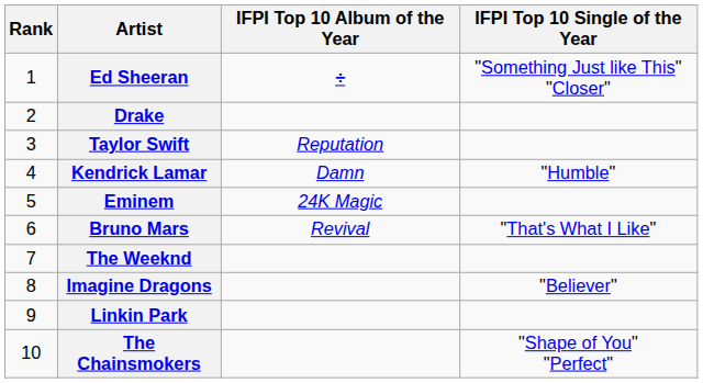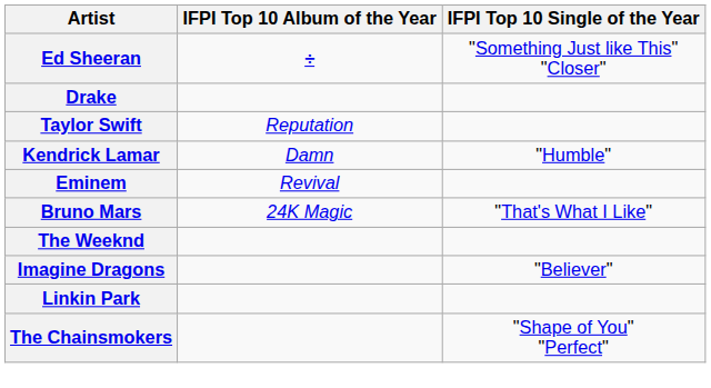 <table class="wikitable unsortable plainrowheaders" style="text-align:center; width:70%">
 <tr>
-<th>Rank</th>
 <th>Artist</th>
 <th>IFPI Top 10 Album of the Year</th>
 <th>IFPI Top 10 Single of the Year</th>
 </tr>
 <tr>
-<td>1</td>
 <th scope="row"><a href='#'>Ed Sheeran</a></th>
 <td><strong><em><a href='#'>÷</a></em></strong> </td>
 <td>"<a href='#'>Something Just like This</a>" <br>"<a href='#'>Closer</a>" </td>
 </tr>
 <tr>
-<td>2</td>
 <th scope="row"><a href='#'>Drake</a></th>
 <td></td>
 <td></td>
 </tr>
 <tr>
-<td>3</td>
 <th scope="row"><a href='#'>Taylor Swift</a></th>
 <td><em><a href='#'>Reputation</a></em> </td>
 <td></td>
 </tr>
 <tr>
-<td>4</td>
 <th scope="row"><a href='#'>Kendrick Lamar</a></th>
 <td><em><a href='#'>Damn</a></em> </td>
 <td>"<a href='#'>Humble</a>" </td>
 </tr>
 <tr>
-<td>5</td>
 <th scope="row"><a href='#'>Eminem</a></th>
-<td><em><a href='#'>24K Magic</a></em> </td>
+<td><em><a href='#'>Revival</a></em> </td>
 <td></td>
 </tr>
 <tr>
-<td>6</td>
 <th scope="row"><a href='#'>Bruno Mars</a></th>
-<td><em><a href='#'>Revival</a></em> </td>
+<td><em><a href='#'>24K Magic</a></em> </td>
 <td>"<a href='#'>That's What I Like</a>" </td>
 </tr>
 <tr>
-<td>7</td>
 <th scope="row"><a href='#'>The Weeknd</a></th>
 <td></td>
 <td></td>
 </tr>
 <tr>
-<td>8</td>
 <th scope="row"><a href='#'>Imagine Dragons</a></th>
 <td></td>
 <td>"<a href='#'>Believer</a>" </td>
 </tr>
 <tr>
-<td>9</td>
 <th scope="row"><a href='#'>Linkin Park</a></th>
 <td></td>
 <td></td>
 </tr>
 <tr>
-<td>10</td>
 <th scope="row"><a href='#'>The Chainsmokers</a></th>
 <td></td>
 <td>"<a href='#'>Shape of You</a>" <br>"<a href='#'>Perfect</a>" </td>
 </tr>
 </table>
